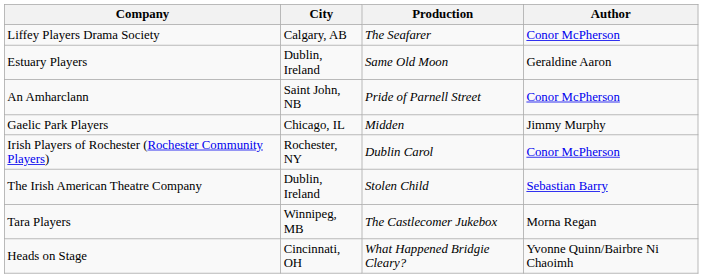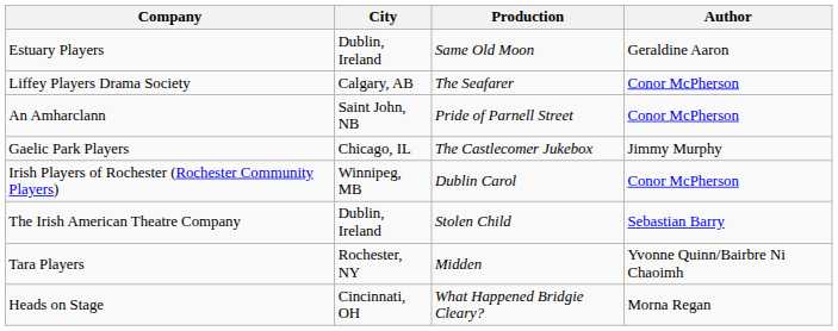 <table class="wikitable">
 <tr>
 <th>Company</th>
 <th>City</th>
 <th>Production</th>
 <th>Author</th>
 </tr>
 <tr>
+<td>Estuary Players</td>
+<td>Dublin, Ireland</td>
+<td><em>Same Old Moon</em></td>
+<td>Geraldine Aaron</td>
+</tr>
+<tr>
 <td>Liffey Players Drama Society</td>
 <td>Calgary, AB</td>
 <td><em>The Seafarer</em></td>
 <td><a href='#'>Conor McPherson</a></td>
-</tr>
-<tr>
-<td>Estuary Players</td>
-<td>Dublin, Ireland</td>
-<td><em>Same Old Moon</em></td>
-<td>Geraldine Aaron</td>
 </tr>
 <tr>
 <td>An Amharclann</td>
 <td>Saint John, NB</td>
 <td><em>Pride of Parnell Street</em></td>
 <td><a href='#'>Conor McPherson</a></td>
 </tr>
 <tr>
 <td>Gaelic Park Players</td>
 <td>Chicago, IL</td>
-<td><em>Midden</em></td>
+<td><em>The Castlecomer Jukebox</em></td>
 <td>Jimmy Murphy</td>
 </tr>
 <tr>
 <td>Irish Players of Rochester (<a href='#'>Rochester Community Players</a>)</td>
-<td>Rochester, NY</td>
+<td>Winnipeg, MB</td>
 <td><em>Dublin Carol</em></td>
 <td><a href='#'>Conor McPherson</a></td>
 </tr>
 <tr>
 <td>The Irish American Theatre Company</td>
 <td>Dublin, Ireland</td>
 <td><em>Stolen Child</em></td>
 <td><a href='#'>Sebastian Barry</a></td>
 </tr>
 <tr>
 <td>Tara Players</td>
-<td>Winnipeg, MB</td>
-<td><em>The Castlecomer Jukebox</em></td>
-<td>Morna Regan</td>
+<td>Rochester, NY</td>
+<td><em>Midden</em></td>
+<td>Yvonne Quinn/Bairbre Ni Chaoimh</td>
 </tr>
 <tr>
 <td>Heads on Stage</td>
 <td>Cincinnati, OH</td>
 <td><em>What Happened Bridgie Cleary?</em></td>
-<td>Yvonne Quinn/Bairbre Ni Chaoimh</td>
+<td>Morna Regan</td>
 </tr>
 </table>
